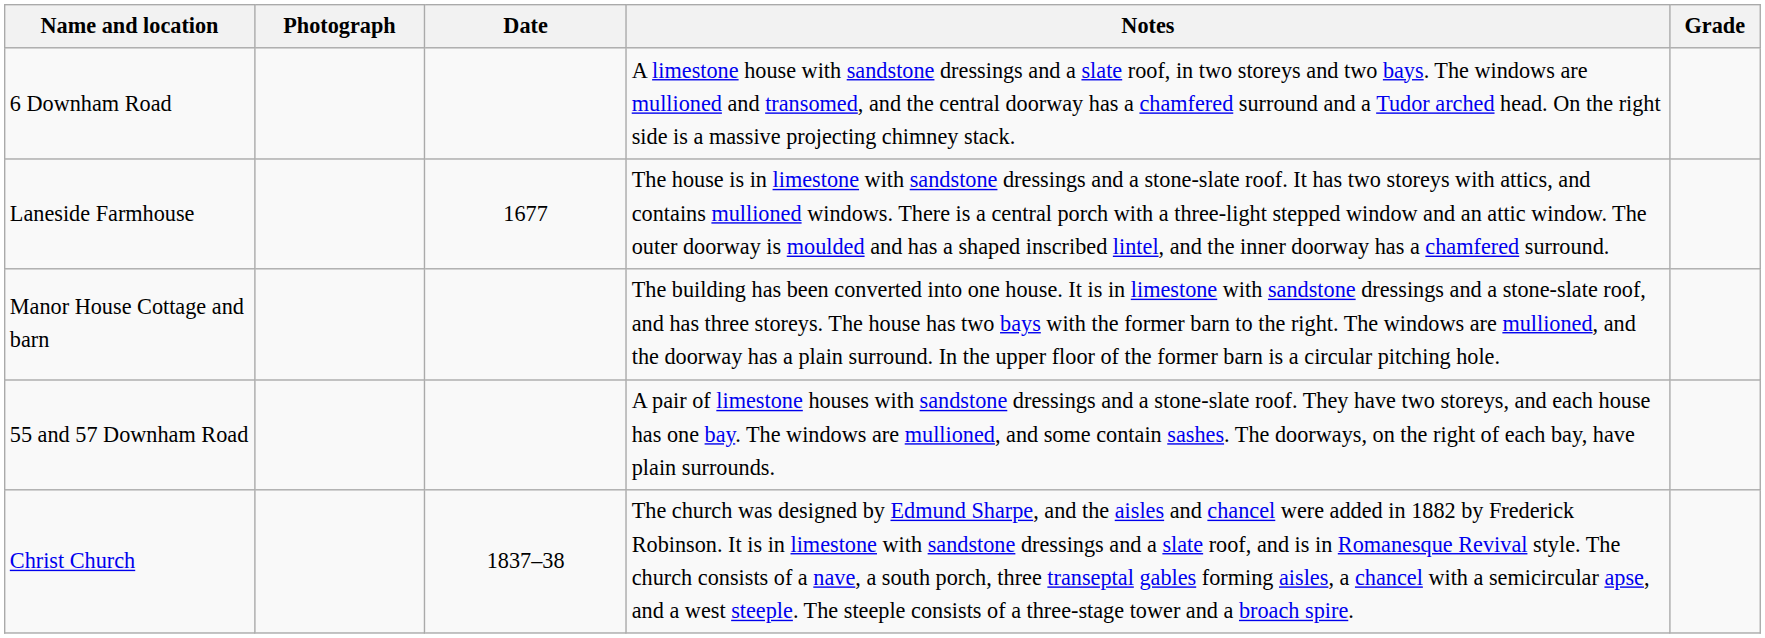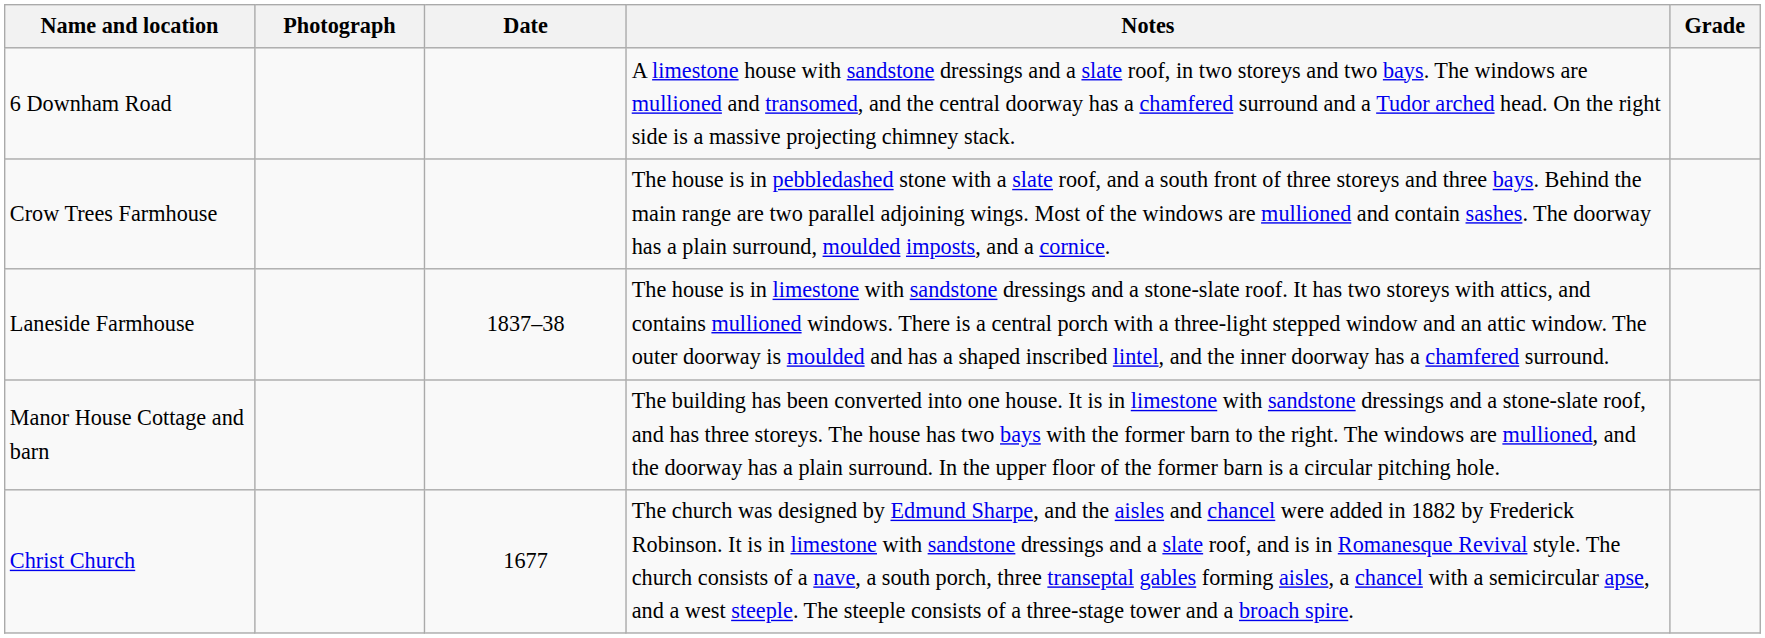 <table class="wikitable sortable plainrowheaders" style="width:100%;border:0px;text-align:left;line-height:150%;">
 <tr>
 <th scope="col"  style="width:150px">Name and location</th>
 <th scope="col"  style="width:100px" class="unsortable">Photograph</th>
 <th scope="col"  style="width:120px">Date</th>
 <th scope="col"  style="width:650px" class="unsortable">Notes</th>
 <th scope="col"  style="width:50px">Grade</th>
 </tr>
 <tr>
 <td>6 Downham Road<br><small></small></td>
 <td></td>
 <td align="center"></td>
 <td>A <a href='#'>limestone</a> house with <a href='#'>sandstone</a> dressings and a <a href='#'>slate</a> roof, in two storeys and two <a href='#'>bays</a>.  The windows are <a href='#'>mullioned</a> and <a href='#'>transomed</a>, and the central doorway has a <a href='#'>chamfered</a> surround and a <a href='#'>Tudor arched</a> head.  On the right side is a massive projecting chimney stack.</td>
 <td align="center" ></td>
 </tr>
 <tr>
+<td>Crow Trees Farmhouse<br><small></small></td>
+<td></td>
+<td align="center"></td>
+<td>The house is in <a href='#'>pebbledashed</a> stone with a <a href='#'>slate</a> roof, and a south front of three storeys and three <a href='#'>bays</a>.  Behind the main range are two parallel adjoining wings.  Most of the windows are <a href='#'>mullioned</a> and contain <a href='#'>sashes</a>. The doorway has a plain surround, <a href='#'>moulded</a> <a href='#'>imposts</a>, and a <a href='#'>cornice</a>.</td>
+<td align="center" ></td>
+</tr>
+<tr>
 <td>Laneside Farmhouse<br><small></small></td>
 <td></td>
-<td align="center">1677</td>
+<td align="center">1837–38</td>
 <td>The house is in <a href='#'>limestone</a> with <a href='#'>sandstone</a> dressings and a stone-slate roof.  It has two storeys with attics, and contains <a href='#'>mullioned</a> windows.  There is a central porch with a three-light stepped window and an attic window.  The outer doorway is <a href='#'>moulded</a> and has a shaped inscribed <a href='#'>lintel</a>, and the inner doorway has a <a href='#'>chamfered</a> surround.</td>
 <td align="center" ></td>
 </tr>
 <tr>
 <td>Manor House Cottage and barn<br><small></small></td>
 <td></td>
 <td align="center"></td>
 <td>The building has been converted into one house.  It is in <a href='#'>limestone</a> with <a href='#'>sandstone</a> dressings and a stone-slate roof, and has three storeys.  The house has two <a href='#'>bays</a> with the former barn to the right.  The windows are <a href='#'>mullioned</a>, and the doorway has a plain surround.  In the upper floor of the former barn is a circular pitching hole.</td>
 <td align="center" ></td>
 </tr>
 <tr>
-<td>55 and 57 Downham Road<br><small></small></td>
-<td></td>
-<td align="center"></td>
-<td>A pair of <a href='#'>limestone</a> houses with <a href='#'>sandstone</a> dressings and a stone-slate roof.  They have two storeys, and each house has one <a href='#'>bay</a>.  The windows are <a href='#'>mullioned</a>, and some contain <a href='#'>sashes</a>.  The doorways, on the right of each bay, have plain surrounds.</td>
-<td align="center" ></td>
-</tr>
-<tr>
 <td><a href='#'>Christ Church</a><br><small></small></td>
 <td></td>
-<td align="center">1837–38</td>
+<td align="center">1677</td>
 <td>The church was designed by <a href='#'>Edmund Sharpe</a>, and the <a href='#'>aisles</a> and <a href='#'>chancel</a> were added in 1882 by Frederick Robinson.  It is in <a href='#'>limestone</a> with <a href='#'>sandstone</a> dressings and a <a href='#'>slate</a> roof, and is in <a href='#'>Romanesque Revival</a> style.  The church consists of a <a href='#'>nave</a>, a south porch, three <a href='#'>transeptal</a> <a href='#'>gables</a> forming <a href='#'>aisles</a>, a <a href='#'>chancel</a> with a semicircular <a href='#'>apse</a>, and a west <a href='#'>steeple</a>.  The steeple consists of a three-stage tower and a <a href='#'>broach spire</a>.</td>
 <td align="center" ></td>
 </tr>
 <tr>
 </tr>
 </table>
